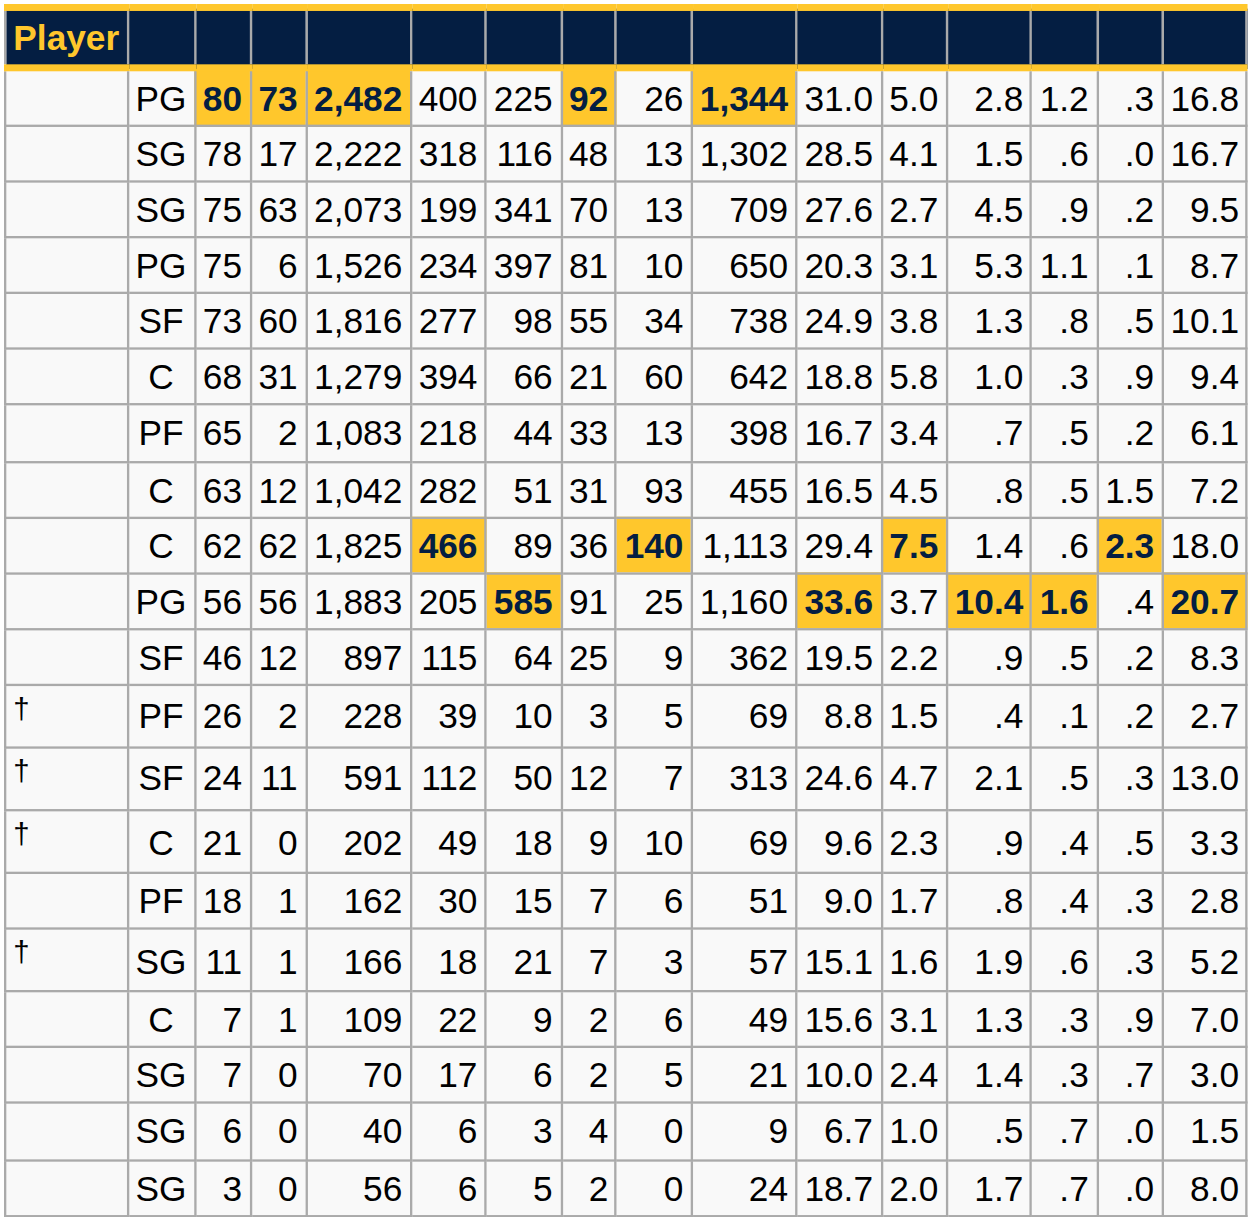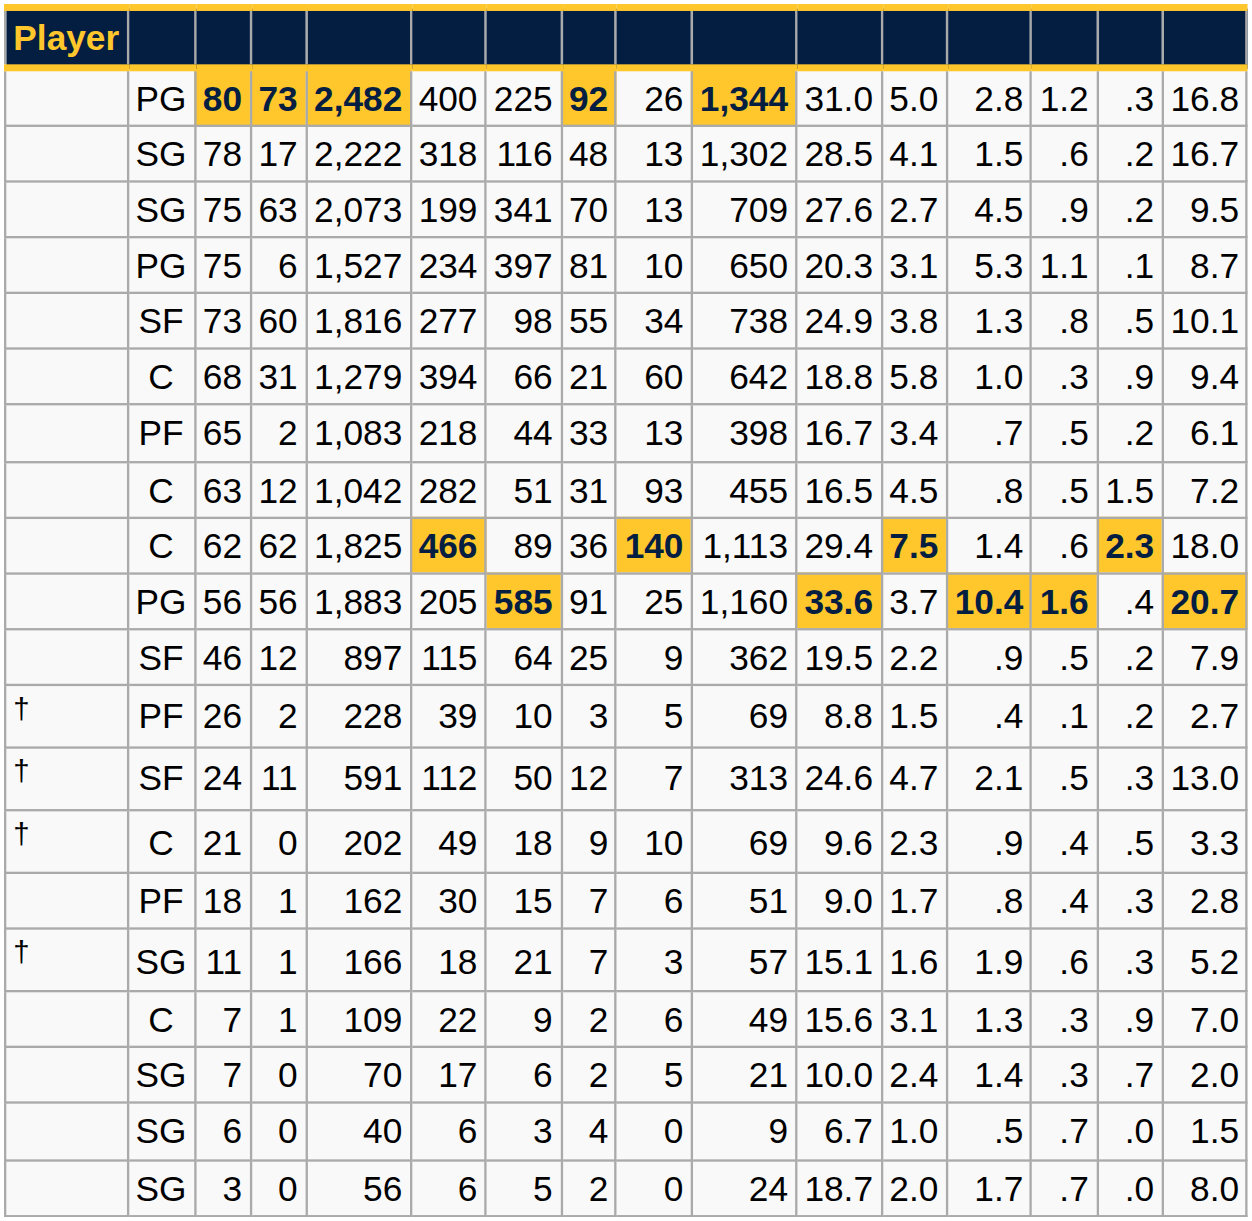 <table class="wikitable sortable" style="font-size: 95%; text-align:right;">
 <tr>
 <th style="background:#041E42; color:#FFC72C; border-top:#FFC72C 3px solid; border-bottom:#FFC72C 3px solid;">Player</th>
 <th style="background:#041E42; color:#FFC72C; border-top:#FFC72C 3px solid; border-bottom:#FFC72C 3px solid;"></th>
 <th style="background:#041E42; color:#FFC72C; border-top:#FFC72C 3px solid; border-bottom:#FFC72C 3px solid;"></th>
 <th style="background:#041E42; color:#FFC72C; border-top:#FFC72C 3px solid; border-bottom:#FFC72C 3px solid;"></th>
 <th style="background:#041E42; color:#FFC72C; border-top:#FFC72C 3px solid; border-bottom:#FFC72C 3px solid;"></th>
 <th style="background:#041E42; color:#FFC72C; border-top:#FFC72C 3px solid; border-bottom:#FFC72C 3px solid;"></th>
 <th style="background:#041E42; color:#FFC72C; border-top:#FFC72C 3px solid; border-bottom:#FFC72C 3px solid;"></th>
 <th style="background:#041E42; color:#FFC72C; border-top:#FFC72C 3px solid; border-bottom:#FFC72C 3px solid;"></th>
 <th style="background:#041E42; color:#FFC72C; border-top:#FFC72C 3px solid; border-bottom:#FFC72C 3px solid;"></th>
 <th style="background:#041E42; color:#FFC72C; border-top:#FFC72C 3px solid; border-bottom:#FFC72C 3px solid;"></th>
 <th style="background:#041E42; color:#FFC72C; border-top:#FFC72C 3px solid; border-bottom:#FFC72C 3px solid;"></th>
 <th style="background:#041E42; color:#FFC72C; border-top:#FFC72C 3px solid; border-bottom:#FFC72C 3px solid;"></th>
 <th style="background:#041E42; color:#FFC72C; border-top:#FFC72C 3px solid; border-bottom:#FFC72C 3px solid;"></th>
 <th style="background:#041E42; color:#FFC72C; border-top:#FFC72C 3px solid; border-bottom:#FFC72C 3px solid;"></th>
 <th style="background:#041E42; color:#FFC72C; border-top:#FFC72C 3px solid; border-bottom:#FFC72C 3px solid;"></th>
 <th style="background:#041E42; color:#FFC72C; border-top:#FFC72C 3px solid; border-bottom:#FFC72C 3px solid;"></th>
 </tr>
 <tr>
 <td style="text-align:left;"></td>
 <td style="text-align:center;">PG</td>
 <td style="background:#FFC72C; color:#041E42;"><strong>80</strong></td>
 <td style="background:#FFC72C; color:#041E42;"><strong>73</strong></td>
 <td style="background:#FFC72C; color:#041E42;"><strong>2,482</strong></td>
 <td>400</td>
 <td>225</td>
 <td style="background:#FFC72C; color:#041E42;"><strong>92</strong></td>
 <td>26</td>
 <td style="background:#FFC72C; color:#041E42;"><strong>1,344</strong></td>
 <td>31.0</td>
 <td>5.0</td>
 <td>2.8</td>
 <td>1.2</td>
 <td>.3</td>
 <td>16.8</td>
 </tr>
 <tr>
 <td style="text-align:left;"></td>
 <td style="text-align:center;">SG</td>
 <td>78</td>
 <td>17</td>
 <td>2,222</td>
 <td>318</td>
 <td>116</td>
 <td>48</td>
 <td>13</td>
 <td>1,302</td>
 <td>28.5</td>
 <td>4.1</td>
 <td>1.5</td>
 <td>.6</td>
-<td>.0</td>
+<td>.2</td>
 <td>16.7</td>
 </tr>
 <tr>
 <td style="text-align:left;"></td>
 <td style="text-align:center;">SG</td>
 <td>75</td>
 <td>63</td>
 <td>2,073</td>
 <td>199</td>
 <td>341</td>
 <td>70</td>
 <td>13</td>
 <td>709</td>
 <td>27.6</td>
 <td>2.7</td>
 <td>4.5</td>
 <td>.9</td>
 <td>.2</td>
 <td>9.5</td>
 </tr>
 <tr>
 <td style="text-align:left;"></td>
 <td style="text-align:center;">PG</td>
 <td>75</td>
 <td>6</td>
-<td>1,526</td>
+<td>1,527</td>
 <td>234</td>
 <td>397</td>
 <td>81</td>
 <td>10</td>
 <td>650</td>
 <td>20.3</td>
 <td>3.1</td>
 <td>5.3</td>
 <td>1.1</td>
 <td>.1</td>
 <td>8.7</td>
 </tr>
 <tr>
 <td style="text-align:left;"></td>
 <td style="text-align:center;">SF</td>
 <td>73</td>
 <td>60</td>
 <td>1,816</td>
 <td>277</td>
 <td>98</td>
 <td>55</td>
 <td>34</td>
 <td>738</td>
 <td>24.9</td>
 <td>3.8</td>
 <td>1.3</td>
 <td>.8</td>
 <td>.5</td>
 <td>10.1</td>
 </tr>
 <tr>
 <td style="text-align:left;"></td>
 <td style="text-align:center;">C</td>
 <td>68</td>
 <td>31</td>
 <td>1,279</td>
 <td>394</td>
 <td>66</td>
 <td>21</td>
 <td>60</td>
 <td>642</td>
 <td>18.8</td>
 <td>5.8</td>
 <td>1.0</td>
 <td>.3</td>
 <td>.9</td>
 <td>9.4</td>
 </tr>
 <tr>
 <td style="text-align:left;"></td>
 <td style="text-align:center;">PF</td>
 <td>65</td>
 <td>2</td>
 <td>1,083</td>
 <td>218</td>
 <td>44</td>
 <td>33</td>
 <td>13</td>
 <td>398</td>
 <td>16.7</td>
 <td>3.4</td>
 <td>.7</td>
 <td>.5</td>
 <td>.2</td>
 <td>6.1</td>
 </tr>
 <tr>
 <td style="text-align:left;"></td>
 <td style="text-align:center;">C</td>
 <td>63</td>
 <td>12</td>
 <td>1,042</td>
 <td>282</td>
 <td>51</td>
 <td>31</td>
 <td>93</td>
 <td>455</td>
 <td>16.5</td>
 <td>4.5</td>
 <td>.8</td>
 <td>.5</td>
 <td>1.5</td>
 <td>7.2</td>
 </tr>
 <tr>
 <td style="text-align:left;"></td>
 <td style="text-align:center;">C</td>
 <td>62</td>
 <td>62</td>
 <td>1,825</td>
 <td style="background:#FFC72C; color:#041E42;"><strong>466</strong></td>
 <td>89</td>
 <td>36</td>
 <td style="background:#FFC72C; color:#041E42;"><strong>140</strong></td>
 <td>1,113</td>
 <td>29.4</td>
 <td style="background:#FFC72C; color:#041E42;"><strong>7.5</strong></td>
 <td>1.4</td>
 <td>.6</td>
 <td style="background:#FFC72C; color:#041E42;"><strong>2.3</strong></td>
 <td>18.0</td>
 </tr>
 <tr>
 <td style="text-align:left;"></td>
 <td style="text-align:center;">PG</td>
 <td>56</td>
 <td>56</td>
 <td>1,883</td>
 <td>205</td>
 <td style="background:#FFC72C; color:#041E42;"><strong>585</strong></td>
 <td>91</td>
 <td>25</td>
 <td>1,160</td>
 <td style="background:#FFC72C; color:#041E42;"><strong>33.6</strong></td>
 <td>3.7</td>
 <td style="background:#FFC72C; color:#041E42;"><strong>10.4</strong></td>
 <td style="background:#FFC72C; color:#041E42;"><strong>1.6</strong></td>
 <td>.4</td>
 <td style="background:#FFC72C; color:#041E42;"><strong>20.7</strong></td>
 </tr>
 <tr>
 <td style="text-align:left;"></td>
 <td style="text-align:center;">SF</td>
 <td>46</td>
 <td>12</td>
 <td>897</td>
 <td>115</td>
 <td>64</td>
 <td>25</td>
 <td>9</td>
 <td>362</td>
 <td>19.5</td>
 <td>2.2</td>
 <td>.9</td>
 <td>.5</td>
 <td>.2</td>
-<td>8.3</td>
+<td>7.9</td>
 </tr>
 <tr>
 <td style="text-align:left;"><sup>†</sup></td>
 <td style="text-align:center;">PF</td>
 <td>26</td>
 <td>2</td>
 <td>228</td>
 <td>39</td>
 <td>10</td>
 <td>3</td>
 <td>5</td>
 <td>69</td>
 <td>8.8</td>
 <td>1.5</td>
 <td>.4</td>
 <td>.1</td>
 <td>.2</td>
 <td>2.7</td>
 </tr>
 <tr>
 <td style="text-align:left;"><sup>†</sup></td>
 <td style="text-align:center;">SF</td>
 <td>24</td>
 <td>11</td>
 <td>591</td>
 <td>112</td>
 <td>50</td>
 <td>12</td>
 <td>7</td>
 <td>313</td>
 <td>24.6</td>
 <td>4.7</td>
 <td>2.1</td>
 <td>.5</td>
 <td>.3</td>
 <td>13.0</td>
 </tr>
 <tr>
 <td style="text-align:left;"><sup>†</sup></td>
 <td style="text-align:center;">C</td>
 <td>21</td>
 <td>0</td>
 <td>202</td>
 <td>49</td>
 <td>18</td>
 <td>9</td>
 <td>10</td>
 <td>69</td>
 <td>9.6</td>
 <td>2.3</td>
 <td>.9</td>
 <td>.4</td>
 <td>.5</td>
 <td>3.3</td>
 </tr>
 <tr>
 <td style="text-align:left;"></td>
 <td style="text-align:center;">PF</td>
 <td>18</td>
 <td>1</td>
 <td>162</td>
 <td>30</td>
 <td>15</td>
 <td>7</td>
 <td>6</td>
 <td>51</td>
 <td>9.0</td>
 <td>1.7</td>
 <td>.8</td>
 <td>.4</td>
 <td>.3</td>
 <td>2.8</td>
 </tr>
 <tr>
 <td style="text-align:left;"><sup>†</sup></td>
 <td style="text-align:center;">SG</td>
 <td>11</td>
 <td>1</td>
 <td>166</td>
 <td>18</td>
 <td>21</td>
 <td>7</td>
 <td>3</td>
 <td>57</td>
 <td>15.1</td>
 <td>1.6</td>
 <td>1.9</td>
 <td>.6</td>
 <td>.3</td>
 <td>5.2</td>
 </tr>
 <tr>
 <td style="text-align:left;"></td>
 <td style="text-align:center;">C</td>
 <td>7</td>
 <td>1</td>
 <td>109</td>
 <td>22</td>
 <td>9</td>
 <td>2</td>
 <td>6</td>
 <td>49</td>
 <td>15.6</td>
 <td>3.1</td>
 <td>1.3</td>
 <td>.3</td>
 <td>.9</td>
 <td>7.0</td>
 </tr>
 <tr>
 <td style="text-align:left;"></td>
 <td style="text-align:center;">SG</td>
 <td>7</td>
 <td>0</td>
 <td>70</td>
 <td>17</td>
 <td>6</td>
 <td>2</td>
 <td>5</td>
 <td>21</td>
 <td>10.0</td>
 <td>2.4</td>
 <td>1.4</td>
 <td>.3</td>
 <td>.7</td>
-<td>3.0</td>
+<td>2.0</td>
 </tr>
 <tr>
 <td style="text-align:left;"></td>
 <td style="text-align:center;">SG</td>
 <td>6</td>
 <td>0</td>
 <td>40</td>
 <td>6</td>
 <td>3</td>
 <td>4</td>
 <td>0</td>
 <td>9</td>
 <td>6.7</td>
 <td>1.0</td>
 <td>.5</td>
 <td>.7</td>
 <td>.0</td>
 <td>1.5</td>
 </tr>
 <tr>
 <td style="text-align:left;"></td>
 <td style="text-align:center;">SG</td>
 <td>3</td>
 <td>0</td>
 <td>56</td>
 <td>6</td>
 <td>5</td>
 <td>2</td>
 <td>0</td>
 <td>24</td>
 <td>18.7</td>
 <td>2.0</td>
 <td>1.7</td>
 <td>.7</td>
 <td>.0</td>
 <td>8.0</td>
 </tr>
 </table>
